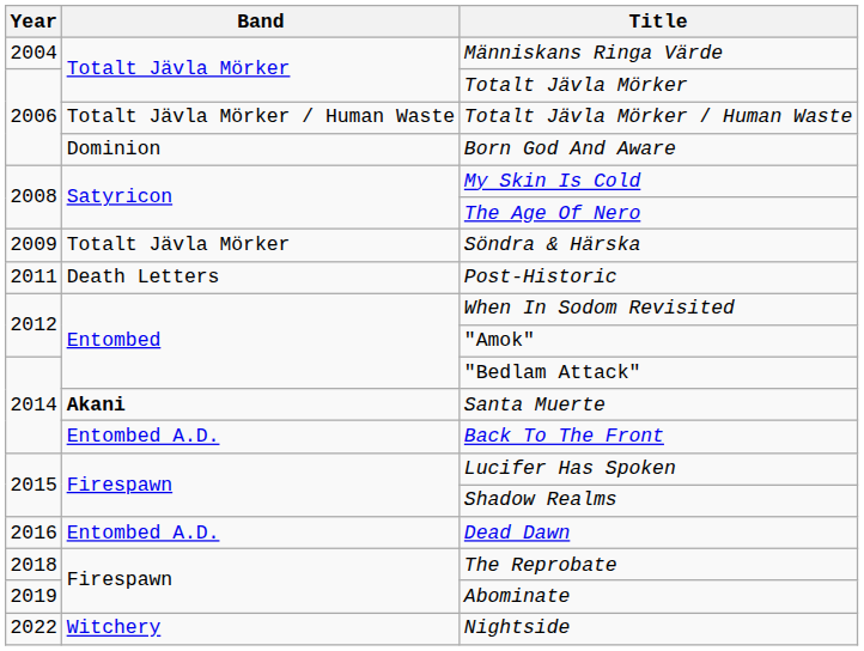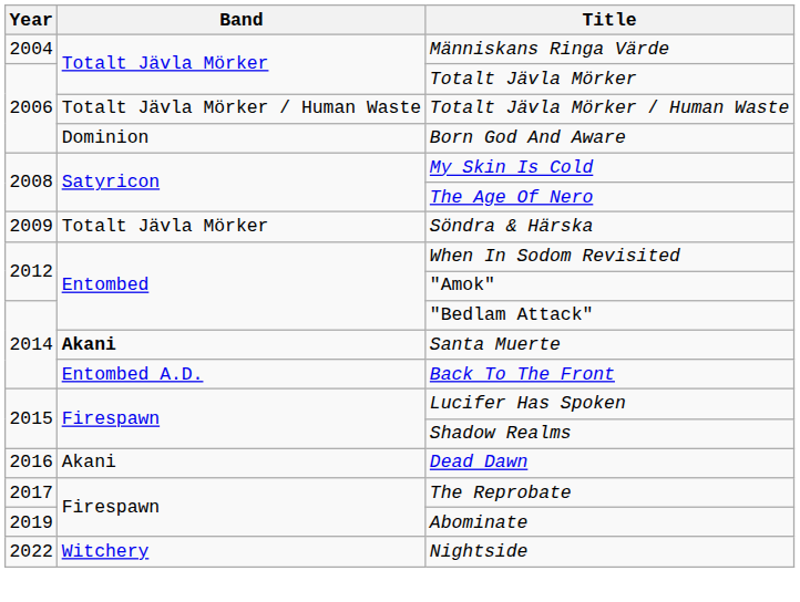 <table class="wikitable sortable">
 <tr>
 <th>Year</th>
 <th>Band</th>
 <th>Title</th>
 </tr>
 <tr>
 <td>2004</td>
 <td rowspan="2"><a href='#'>Totalt Jävla Mörker</a></td>
 <td><em>Människans Ringa Värde</em></td>
 </tr>
 <tr>
 <td rowspan="3">2006</td>
 <td><em>Totalt Jävla Mörker</em></td>
 </tr>
 <tr>
 <td>Totalt Jävla Mörker / Human Waste</td>
 <td><em>Totalt Jävla Mörker</em> / <em>Human Waste</em></td>
 </tr>
 <tr>
 <td>Dominion</td>
 <td><em>Born God And Aware</em></td>
 </tr>
 <tr>
 <td rowspan="2">2008</td>
 <td rowspan="2"><a href='#'>Satyricon</a></td>
 <td><a href='#'><em>My Skin Is Cold</em></a></td>
 </tr>
 <tr>
 <td><em><a href='#'>The Age Of Nero</a></em></td>
 </tr>
 <tr>
 <td>2009</td>
 <td>Totalt Jävla Mörker</td>
 <td><em>Söndra & Härska</em></td>
 </tr>
 <tr>
-<td>2011</td>
-<td>Death Letters</td>
-<td><em>Post-Historic</em></td>
-</tr>
-<tr>
 <td rowspan="2">2012</td>
 <td rowspan="3"><a href='#'>Entombed</a></td>
 <td><em>When In Sodom Revisited</em></td>
 </tr>
 <tr>
 <td>"Amok"</td>
 </tr>
 <tr>
 <td rowspan="3">2014</td>
 <td>"Bedlam Attack"</td>
 </tr>
 <tr>
 <td><strong>Akani</strong></td>
 <td><em>Santa Muerte</em></td>
 </tr>
 <tr>
 <td><a href='#'>Entombed A.D.</a></td>
 <td><em><a href='#'>Back To The Front</a></em></td>
 </tr>
 <tr>
 <td rowspan="2">2015</td>
 <td rowspan="2"><a href='#'>Firespawn</a></td>
 <td><em>Lucifer Has Spoken</em></td>
 </tr>
 <tr>
 <td><em>Shadow Realms</em></td>
 </tr>
 <tr>
 <td>2016</td>
-<td><a href='#'>Entombed A.D.</a></td>
+<td>Akani</td>
 <td><em><a href='#'>Dead Dawn</a></em></td>
 </tr>
 <tr>
-<td>2018</td>
+<td>2017</td>
 <td rowspan="2">Firespawn</td>
 <td><em>The Reprobate</em></td>
 </tr>
 <tr>
 <td>2019</td>
 <td><em>Abominate</em></td>
 </tr>
 <tr>
 <td>2022</td>
 <td><a href='#'>Witchery</a></td>
 <td><em>Nightside</em></td>
 </tr>
 </table>
